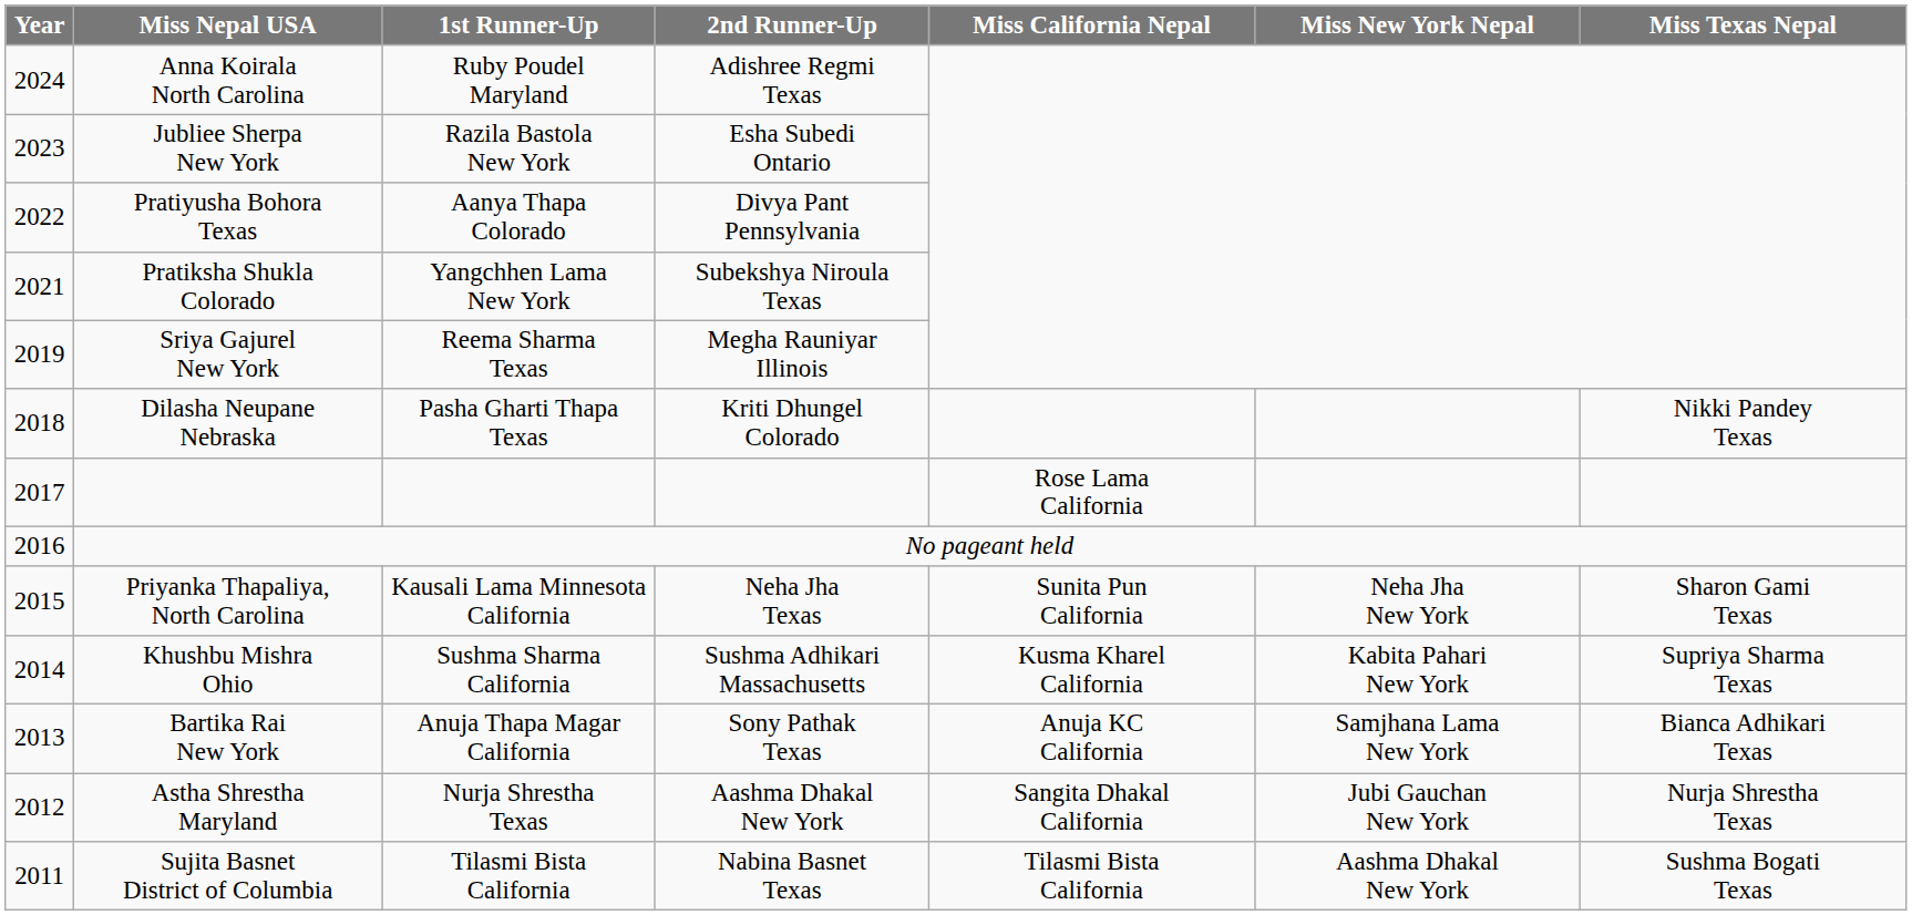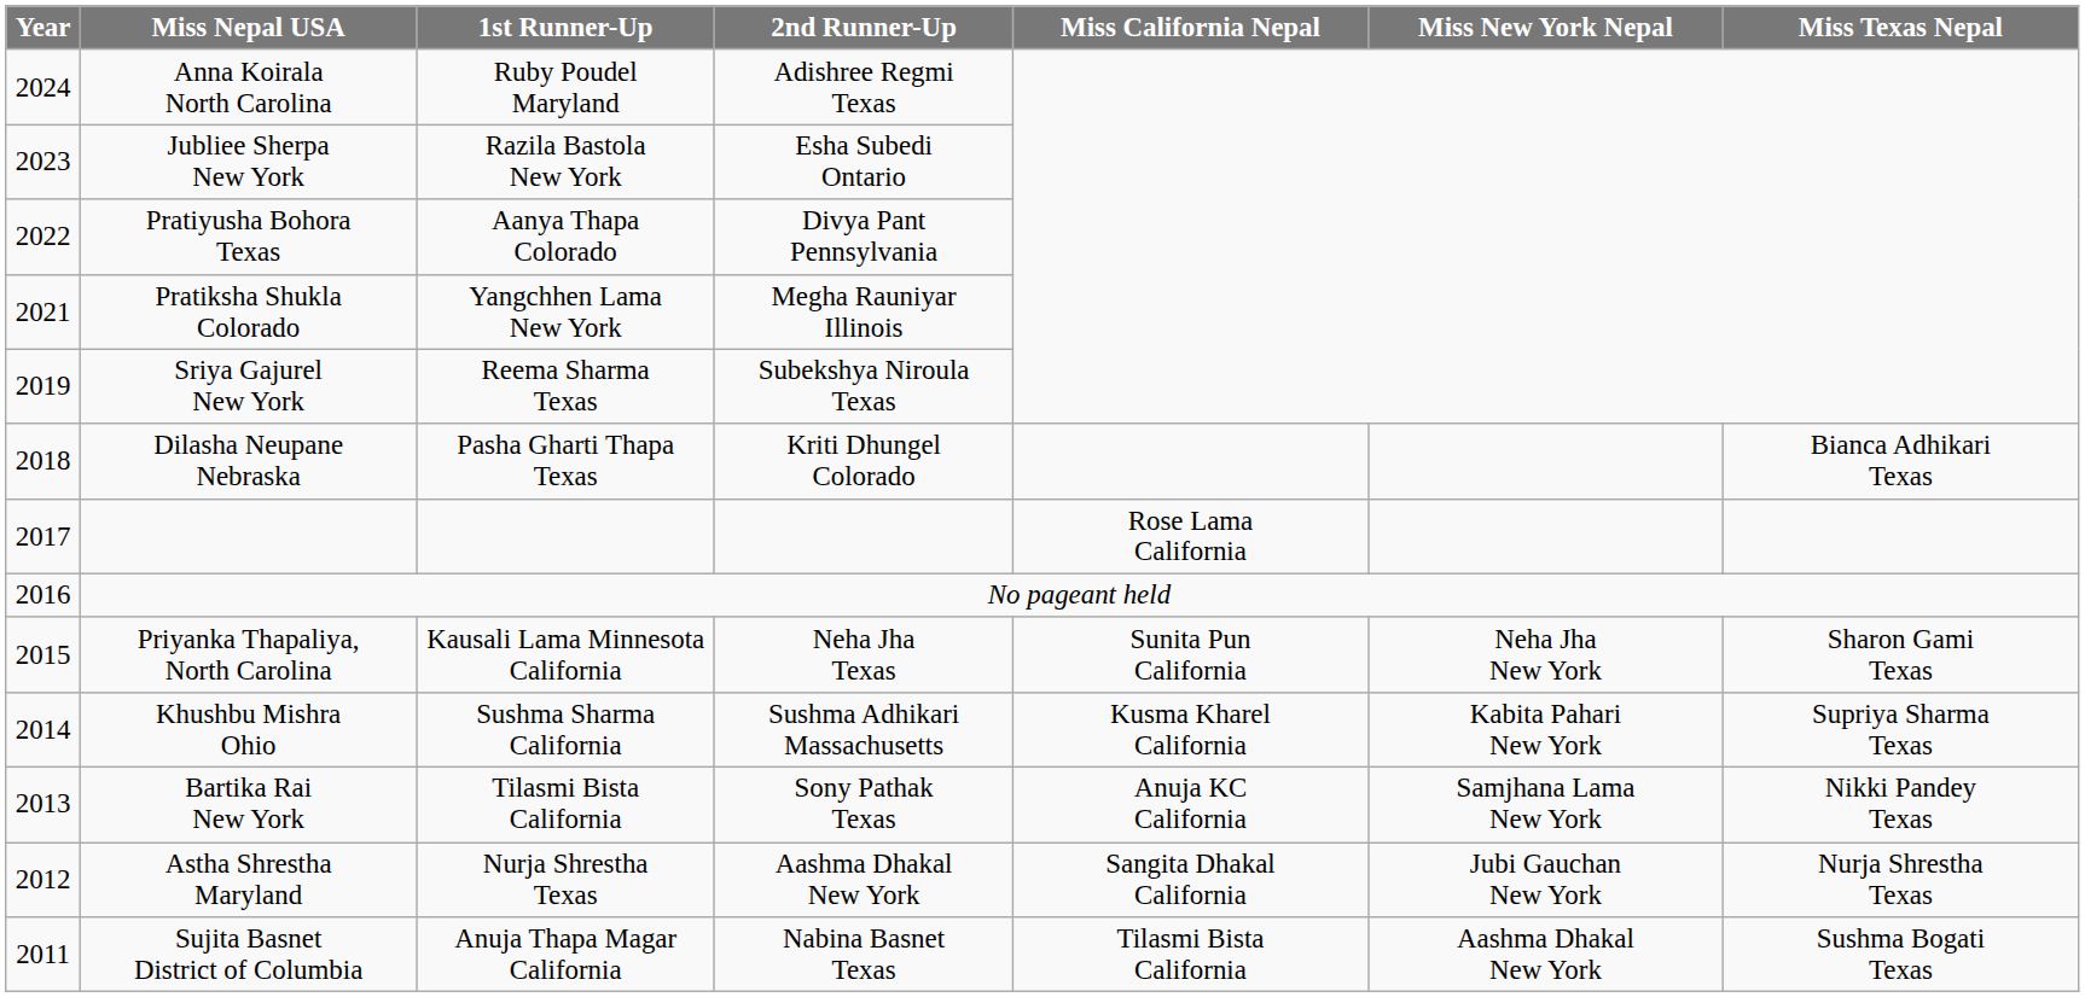 <table class="wikitable" style="width:95%;text-align:center">
 <tr>
 <th width="30" style="background-color:#787878;color:#FFFFFF;">Year</th>
 <th width="170" style="background-color:#787878;color:#FFFFFF;">Miss Nepal USA</th>
 <th width="150" style="background-color:#787878;color:#FFFFFF;">1st Runner-Up</th>
 <th width="150" style="background-color:#787878;color:#FFFFFF;">2nd Runner-Up</th>
 <th width="180" style="background-color:#787878;color:#FFFFFF;">Miss California Nepal</th>
 <th width="180" style="background-color:#787878;color:#FFFFFF;">Miss New York Nepal</th>
 <th width="180" style="background-color:#787878;color:#FFFFFF;">Miss Texas Nepal</th>
 </tr>
 <tr>
 <td>2024</td>
 <td>Anna Koirala <br> North Carolina</td>
 <td>Ruby Poudel <br> Maryland</td>
 <td>Adishree Regmi <br> Texas</td>
 </tr>
 <tr>
 <td>2023</td>
 <td>Jubliee Sherpa <br> New York</td>
 <td>Razila Bastola <br> New York</td>
 <td>Esha Subedi <br> Ontario</td>
 </tr>
 <tr>
 <td>2022</td>
 <td>Pratiyusha Bohora <br> Texas</td>
 <td>Aanya Thapa <br> Colorado</td>
 <td>Divya Pant <br> Pennsylvania</td>
 </tr>
 <tr>
 <td>2021</td>
 <td>Pratiksha Shukla <br> Colorado</td>
 <td>Yangchhen Lama <br> New York</td>
-<td>Subekshya Niroula <br> Texas</td>
+<td>Megha Rauniyar <br> Illinois</td>
 </tr>
 <tr>
 <td>2019</td>
 <td>Sriya Gajurel <br> New York</td>
 <td>Reema Sharma <br> Texas</td>
-<td>Megha Rauniyar <br> Illinois</td>
+<td>Subekshya Niroula <br> Texas</td>
 </tr>
 <tr>
 <td>2018</td>
 <td>Dilasha Neupane <br> Nebraska</td>
 <td>Pasha Gharti Thapa <br> Texas</td>
 <td>Kriti Dhungel <br> Colorado</td>
 <td></td>
 <td></td>
-<td>Nikki Pandey <br> Texas</td>
+<td>Bianca Adhikari <br> Texas</td>
 </tr>
 <tr>
 <td>2017</td>
 <td></td>
 <td></td>
 <td></td>
 <td>Rose Lama <br> California</td>
 <td></td>
 <td></td>
 </tr>
 <tr>
 <td>2016</td>
 <td colspan=6 style="text-align:center;"><em>No pageant held</em></td>
 </tr>
 <tr>
 <td>2015</td>
 <td>Priyanka Thapaliya, <br> North Carolina</td>
 <td>Kausali Lama Minnesota <br> California</td>
 <td>Neha Jha <br> Texas</td>
 <td>Sunita Pun <br> California</td>
 <td>Neha Jha <br> New York</td>
 <td>Sharon Gami <br> Texas</td>
 </tr>
 <tr>
 <td>2014</td>
 <td>Khushbu Mishra <br> Ohio</td>
 <td>Sushma Sharma <br> California</td>
 <td>Sushma Adhikari <br> Massachusetts</td>
 <td>Kusma Kharel <br> California</td>
 <td>Kabita Pahari <br> New York</td>
 <td>Supriya Sharma <br> Texas</td>
 </tr>
 <tr>
 <td>2013</td>
 <td>Bartika Rai <br> New York</td>
-<td>Anuja Thapa Magar <br> California</td>
+<td>Tilasmi Bista <br> California</td>
 <td>Sony Pathak <br> Texas</td>
 <td>Anuja KC <br> California</td>
 <td>Samjhana Lama <br> New York</td>
-<td>Bianca Adhikari <br> Texas</td>
+<td>Nikki Pandey <br> Texas</td>
 </tr>
 <tr>
 <td>2012</td>
 <td>Astha Shrestha <br> Maryland</td>
 <td>Nurja Shrestha <br> Texas</td>
 <td>Aashma Dhakal <br> New York</td>
 <td>Sangita Dhakal <br> California</td>
 <td>Jubi Gauchan <br> New York</td>
 <td>Nurja Shrestha <br> Texas</td>
 </tr>
 <tr>
 <td>2011</td>
 <td>Sujita Basnet <br> District of Columbia</td>
-<td>Tilasmi Bista <br> California</td>
+<td>Anuja Thapa Magar <br> California</td>
 <td>Nabina Basnet <br> Texas</td>
 <td>Tilasmi Bista <br> California</td>
 <td>Aashma Dhakal <br> New York</td>
 <td>Sushma Bogati <br> Texas</td>
 </tr>
 </table>
